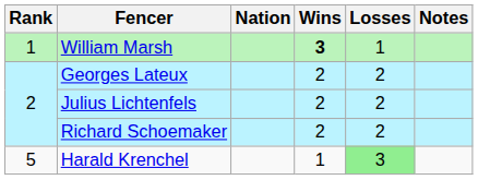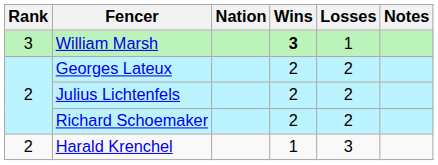 <table class="wikitable sortable" style="text-align:center">
 <tr>
 <th>Rank</th>
 <th>Fencer</th>
 <th>Nation</th>
 <th>Wins</th>
 <th>Losses</th>
 <th>Notes</th>
 </tr>
 <tr bgcolor=bbf3bb>
-<td>1</td>
+<td>3</td>
 <td align=left><a href='#'>William Marsh</a></td>
 <td align=left></td>
 <td><strong>3</strong></td>
 <td>1</td>
 <td></td>
 </tr>
 <tr bgcolor=bbf3ff>
 <td rowspan=3>2</td>
 <td align=left><a href='#'>Georges Lateux</a></td>
 <td align=left></td>
 <td>2</td>
 <td>2</td>
 <td></td>
 </tr>
 <tr bgcolor=bbf3ff>
 <td align=left><a href='#'>Julius Lichtenfels</a></td>
 <td align=left></td>
 <td>2</td>
 <td>2</td>
 <td></td>
 </tr>
 <tr bgcolor=bbf3ff>
 <td align=left><a href='#'>Richard Schoemaker</a></td>
 <td align=left></td>
 <td>2</td>
 <td>2</td>
 <td></td>
 </tr>
 <tr>
-<td>5</td>
+<td>2</td>
 <td align=left><a href='#'>Harald Krenchel</a></td>
 <td align=left></td>
 <td>1</td>
-<td style="background: lightgreen;">3</td>
+<td>3</td>
 <td></td>
 </tr>
 </table>
